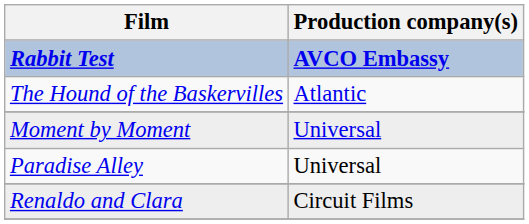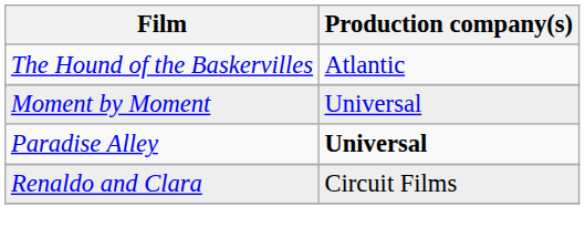 <table class="wikitable sortable plainrowheaders">
 <tr>
 <th>Film</th>
 <th class="unsortable">Production company(s)</th>
-</tr>
-<tr style="background:#B0C4DE">
-<td><strong><em><a href='#'>Rabbit Test</a></em></strong></td>
-<td><strong><a href='#'>AVCO Embassy</a></strong></td>
 </tr>
 <tr>
 <td><em><a href='#'>The Hound of the Baskervilles</a></em></td>
 <td><a href='#'>Atlantic</a></td>
 </tr>
 <tr>
 </tr>
 <tr style="background:#eee;">
 <td><em><a href='#'>Moment by Moment</a></em></td>
 <td><a href='#'>Universal</a></td>
 </tr>
 <tr>
 <td><em><a href='#'>Paradise Alley</a></em></td>
-<td>Universal</td>
+<td><strong>Universal</strong></td>
 </tr>
 <tr>
 </tr>
 <tr style="background:#eee;">
 <td><em><a href='#'>Renaldo and Clara</a></em></td>
 <td>Circuit Films</td>
 </tr>
 <tr>
 </tr>
 </table>
